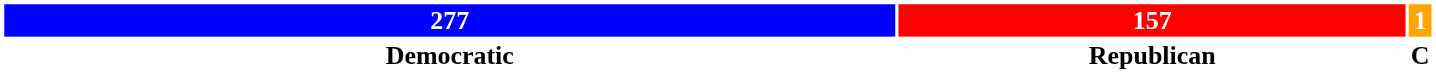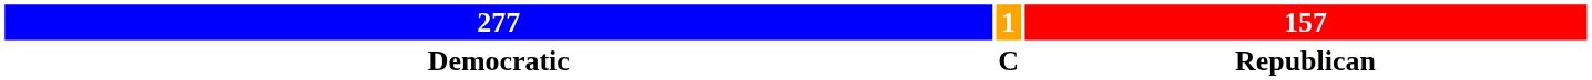 <table style="width:70%; text-align:center;">
 <tr style="color:white;">
 <td style="background:blue; width:63.48%;"><strong>277</strong></td>
+<td style="background:orange; width:0.23%"><strong>1</strong></td>
 <td style="background:red; width:36.09%;"><strong>157</strong></td>
-<td style="background:orange; width:0.23%"><strong>1</strong></td>
 </tr>
 <tr>
 <td><span><strong>Democratic</strong></span></td>
+<td><span><strong>C</strong></span></td>
 <td><span><strong>Republican</strong></span></td>
-<td><span><strong>C</strong></span></td>
 </tr>
 </table>
